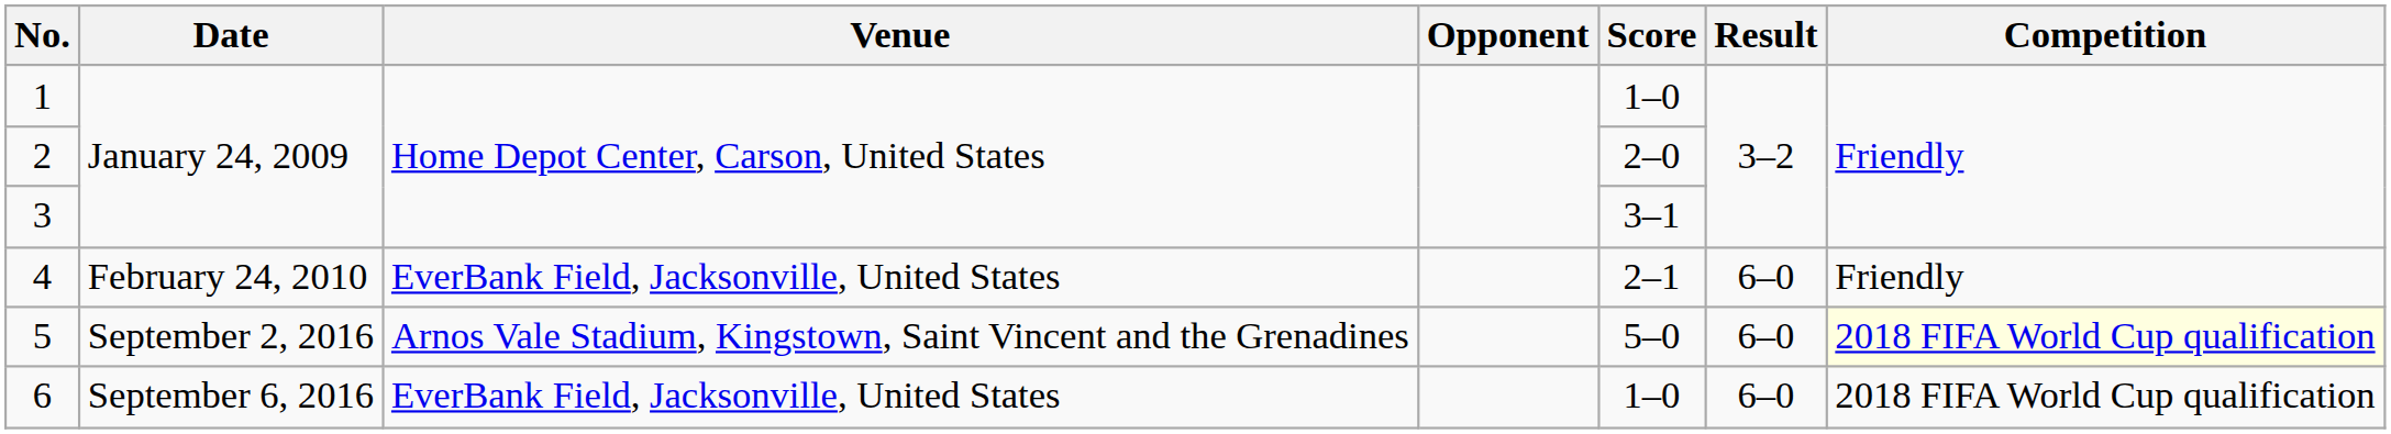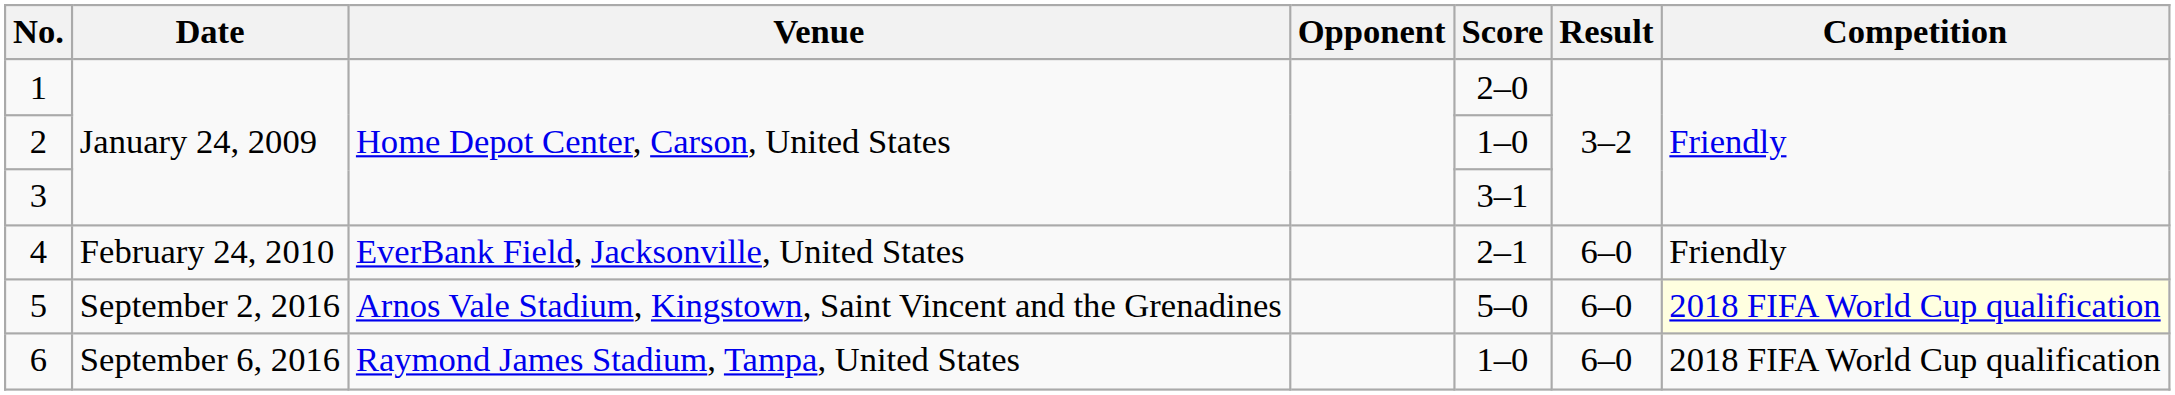 <table class="wikitable sortable">
 <tr>
 <th scope="col">No.</th>
 <th scope="col">Date</th>
 <th scope="col">Venue</th>
 <th scope="col">Opponent</th>
 <th scope="col">Score</th>
 <th scope="col">Result</th>
 <th scope="col">Competition</th>
 </tr>
 <tr>
 <td align="center">1</td>
 <td rowspan="3">January 24, 2009</td>
 <td rowspan="3"><a href='#'>Home Depot Center</a>, <a href='#'>Carson</a>, United States</td>
 <td rowspan="3"></td>
-<td align="center">1–0</td>
+<td align="center">2–0</td>
 <td rowspan="3" align="center">3–2</td>
 <td rowspan="3"><a href='#'>Friendly</a></td>
 </tr>
 <tr>
 <td align="center">2</td>
-<td align="center">2–0</td>
+<td align="center">1–0</td>
 </tr>
 <tr>
 <td align="center">3</td>
 <td align="center">3–1</td>
 </tr>
 <tr>
 <td align="center">4</td>
 <td>February 24, 2010</td>
 <td><a href='#'>EverBank Field</a>, <a href='#'>Jacksonville</a>, United States</td>
 <td></td>
 <td align="center">2–1</td>
 <td align="center">6–0</td>
 <td>Friendly</td>
 </tr>
 <tr>
 <td align="center">5</td>
 <td>September 2, 2016</td>
 <td><a href='#'>Arnos Vale Stadium</a>, <a href='#'>Kingstown</a>, Saint Vincent and the Grenadines</td>
 <td></td>
 <td align="center">5–0</td>
 <td align="center">6–0</td>
 <td style="background: lightyellow;"><a href='#'>2018 FIFA World Cup qualification</a></td>
 </tr>
 <tr>
 <td align="center">6</td>
 <td>September 6, 2016</td>
-<td><a href='#'>EverBank Field</a>, <a href='#'>Jacksonville</a>, United States</td>
+<td><a href='#'>Raymond James Stadium</a>, <a href='#'>Tampa</a>, United States</td>
 <td></td>
 <td align="center">1–0</td>
 <td align="center">6–0</td>
 <td>2018 FIFA World Cup qualification</td>
 </tr>
 </table>
